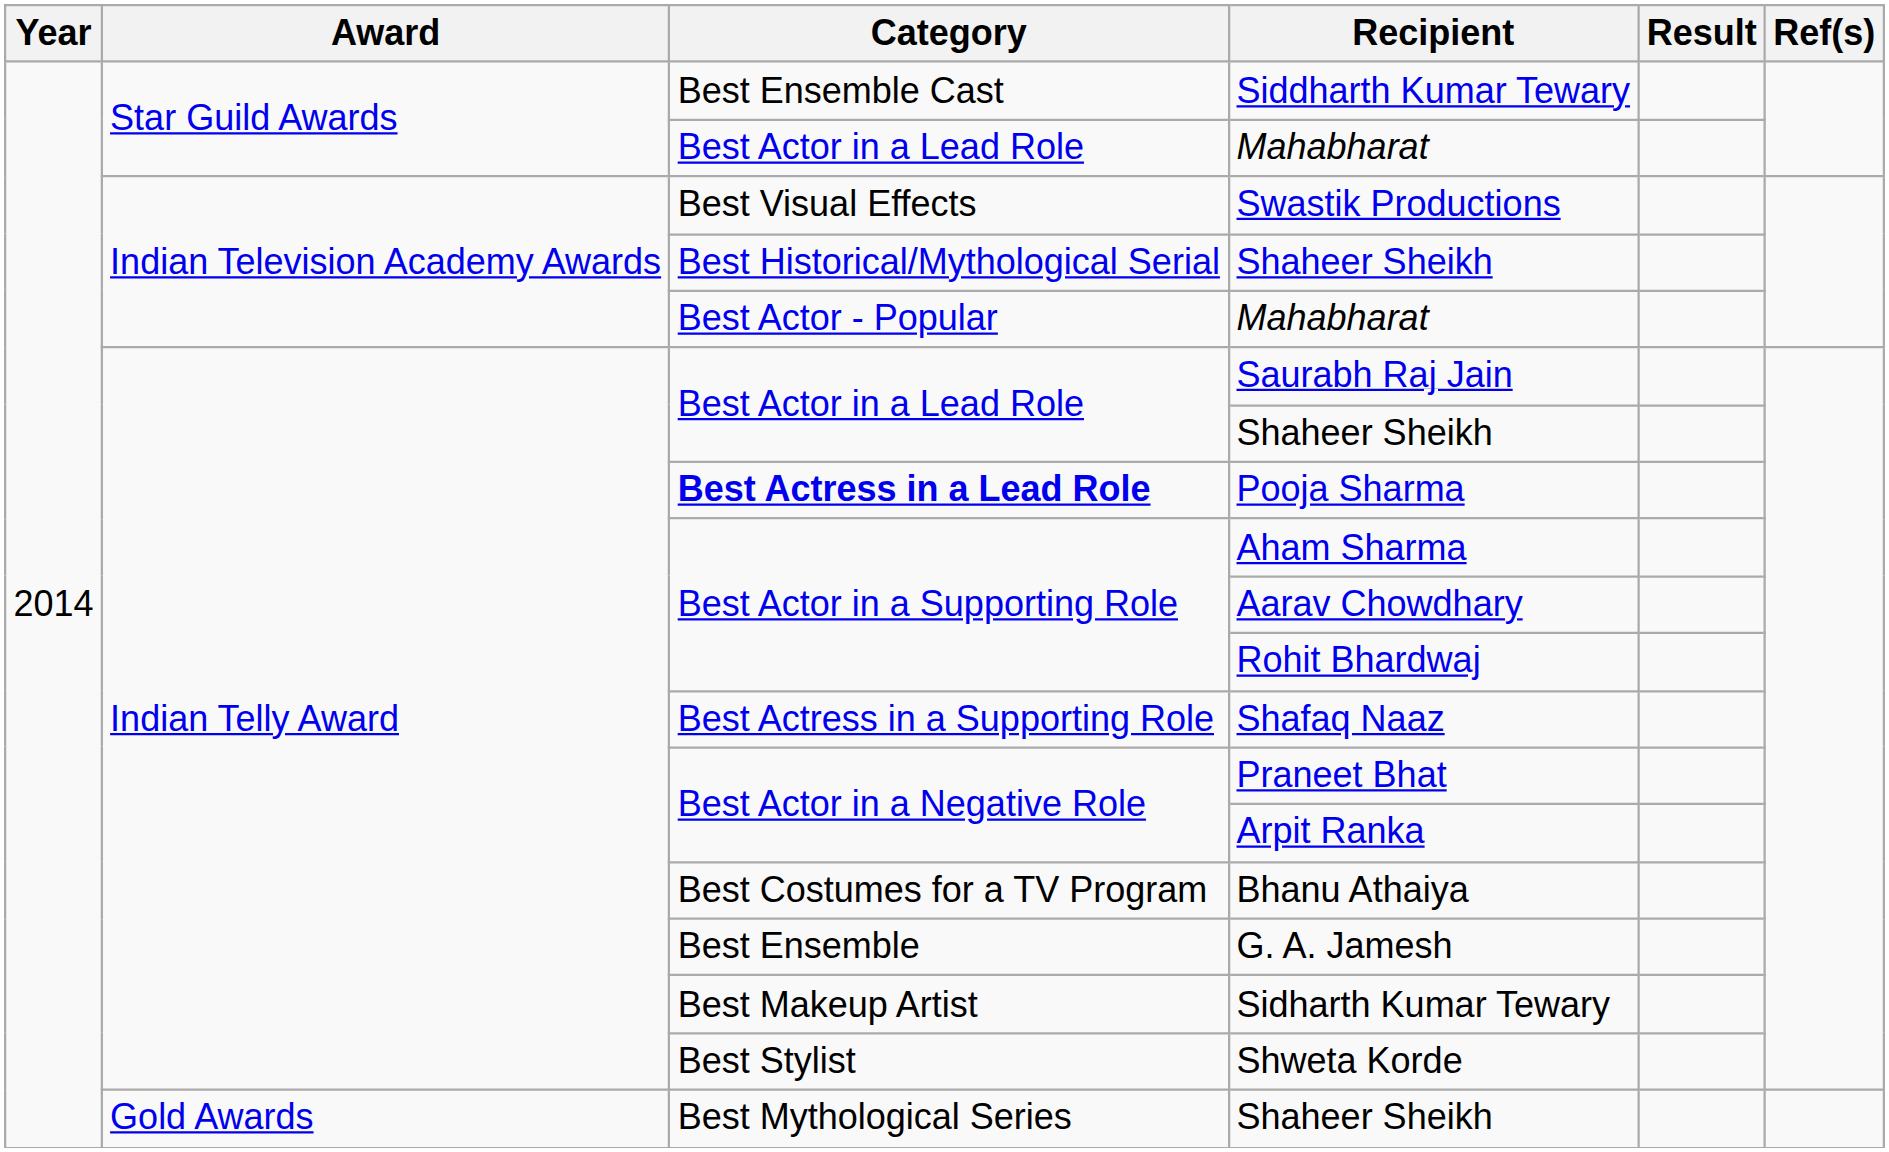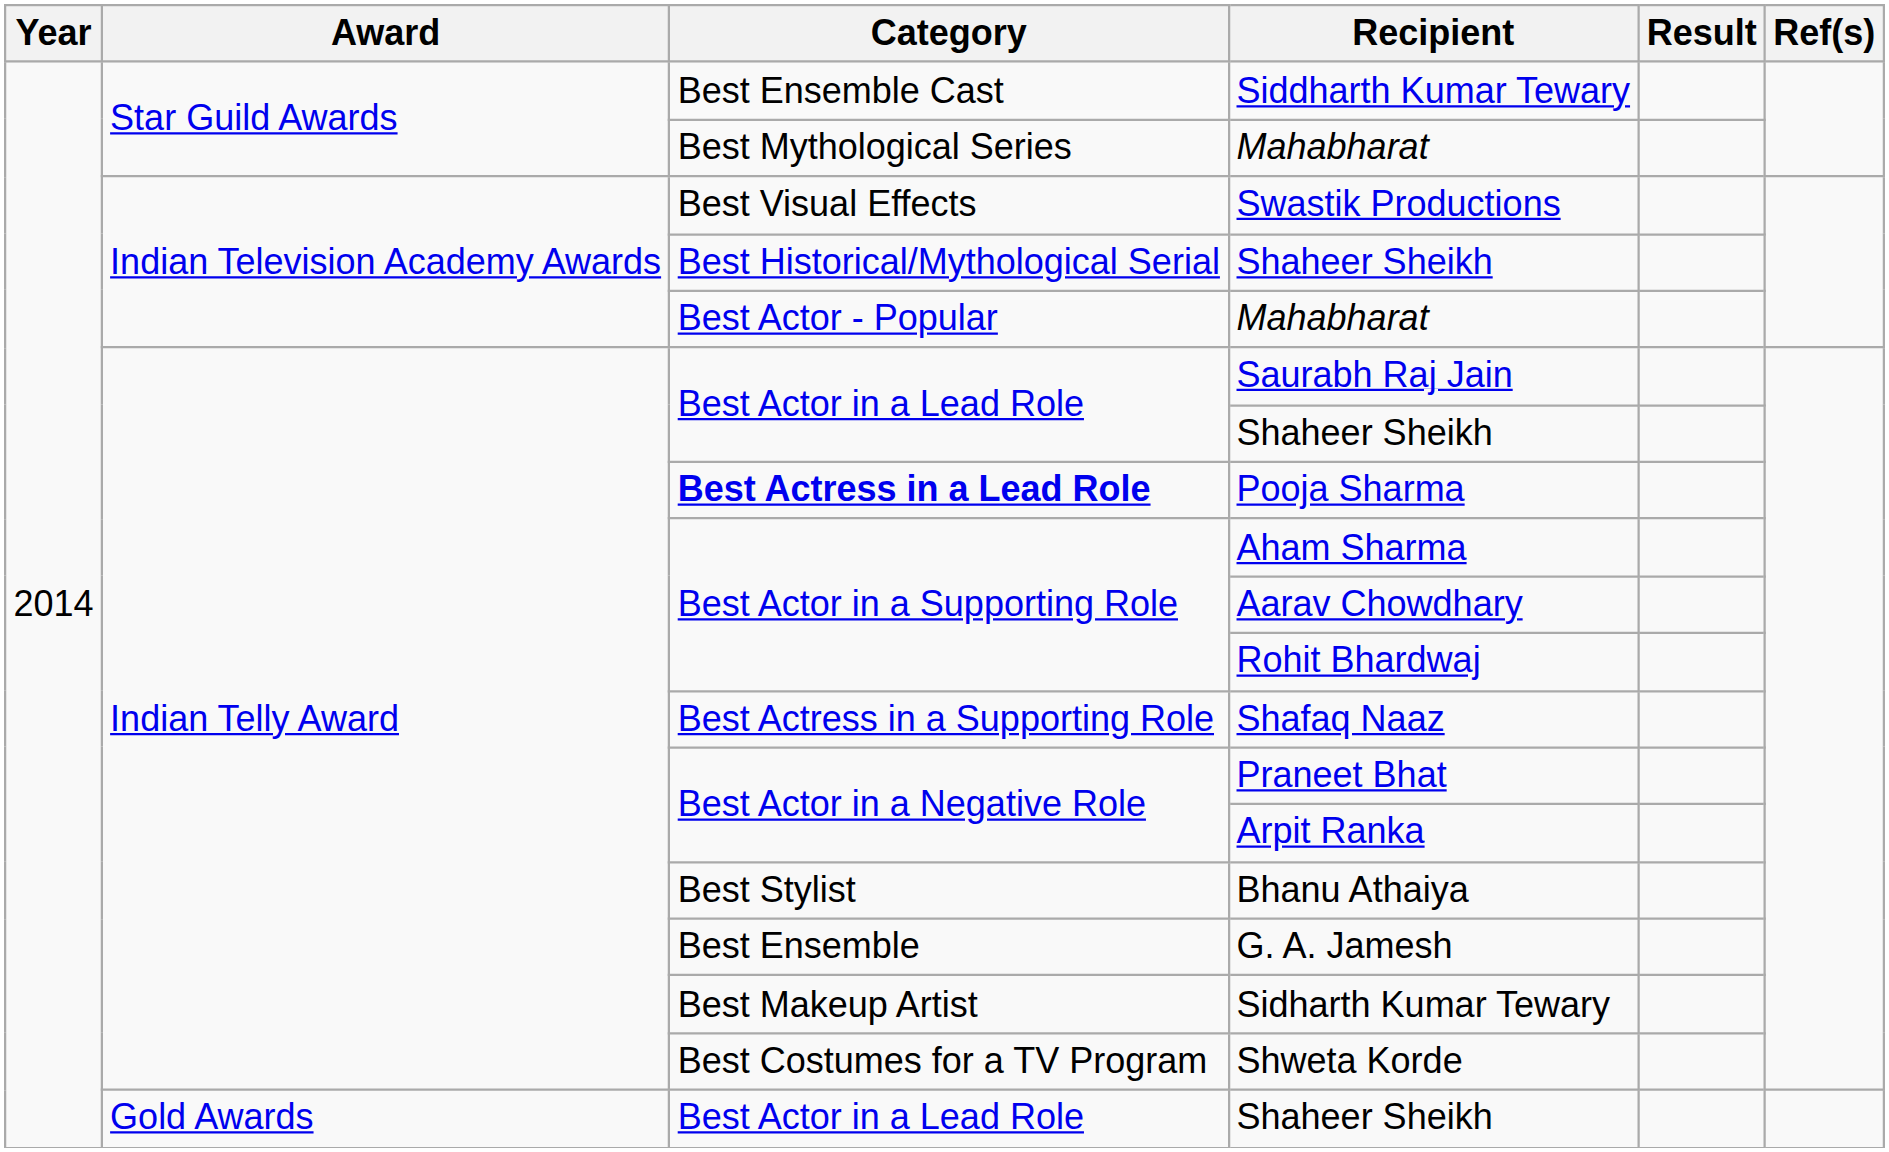 <table class="wikitable">
 <tr>
 <th>Year</th>
 <th>Award</th>
 <th>Category</th>
 <th>Recipient</th>
 <th>Result</th>
 <th>Ref(s)</th>
 </tr>
 <tr>
 <td rowspan="19">2014</td>
 <td rowspan="2"><a href='#'>Star Guild Awards</a></td>
 <td>Best Ensemble Cast</td>
 <td><a href='#'>Siddharth Kumar Tewary</a></td>
 <td></td>
 <td rowspan="2"></td>
 </tr>
 <tr>
-<td><a href='#'>Best Actor in a Lead Role</a></td>
+<td>Best Mythological Series</td>
 <td><em>Mahabharat</em></td>
 <td></td>
 </tr>
 <tr>
 <td rowspan="3"><a href='#'>Indian Television Academy Awards</a></td>
 <td>Best Visual Effects</td>
 <td><a href='#'>Swastik Productions</a></td>
 <td></td>
 <td rowspan="3"></td>
 </tr>
 <tr>
 <td><a href='#'>Best Historical/Mythological Serial</a></td>
 <td><a href='#'>Shaheer Sheikh</a></td>
 <td></td>
 </tr>
 <tr>
 <td><a href='#'>Best Actor - Popular</a></td>
 <td><em>Mahabharat</em></td>
 <td></td>
 </tr>
 <tr>
 <td rowspan="13"><a href='#'>Indian Telly Award</a></td>
 <td rowspan="2"><a href='#'>Best Actor in a Lead Role</a></td>
 <td><a href='#'>Saurabh Raj Jain</a></td>
 <td></td>
 <td rowspan="13"></td>
 </tr>
 <tr>
 <td>Shaheer Sheikh</td>
 <td></td>
 </tr>
 <tr>
 <td><strong><a href='#'>Best Actress in a Lead Role</a></strong></td>
 <td><a href='#'>Pooja Sharma</a></td>
 <td></td>
 </tr>
 <tr>
 <td rowspan="3"><a href='#'>Best Actor in a Supporting Role</a></td>
 <td><a href='#'>Aham Sharma</a></td>
 <td></td>
 </tr>
 <tr>
 <td><a href='#'>Aarav Chowdhary</a></td>
 <td></td>
 </tr>
 <tr>
 <td><a href='#'>Rohit Bhardwaj</a></td>
 <td></td>
 </tr>
 <tr>
 <td><a href='#'>Best Actress in a Supporting Role</a></td>
 <td><a href='#'>Shafaq Naaz</a></td>
 <td></td>
 </tr>
 <tr>
 <td rowspan="2"><a href='#'>Best Actor in a Negative Role</a></td>
 <td><a href='#'>Praneet Bhat</a></td>
 <td></td>
 </tr>
 <tr>
 <td><a href='#'>Arpit Ranka</a></td>
 <td></td>
 </tr>
 <tr>
-<td>Best Costumes for a TV Program</td>
+<td>Best Stylist</td>
 <td>Bhanu Athaiya</td>
 <td></td>
 </tr>
 <tr>
 <td>Best Ensemble</td>
 <td>G. A. Jamesh</td>
 <td></td>
 </tr>
 <tr>
 <td>Best Makeup Artist</td>
 <td>Sidharth Kumar Tewary</td>
 <td></td>
 </tr>
 <tr>
-<td>Best Stylist</td>
+<td>Best Costumes for a TV Program</td>
 <td>Shweta Korde</td>
 <td></td>
 </tr>
 <tr>
 <td><a href='#'>Gold Awards</a></td>
-<td>Best Mythological Series</td>
+<td><a href='#'>Best Actor in a Lead Role</a></td>
 <td>Shaheer Sheikh</td>
 <td></td>
 <td></td>
 </tr>
 </table>
